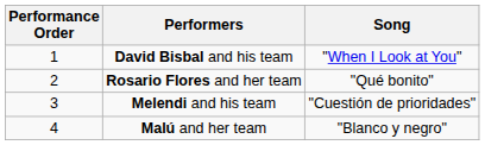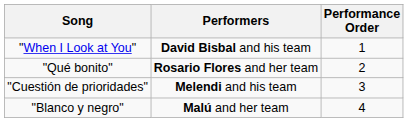 <table class="wikitable" style="text-align: center; width: auto;">
 <tr>
+<th>Song</th>
+<th>Performers</th>
 <th>Performance <br>Order</th>
-<th>Performers</th>
-<th>Song</th>
 </tr>
 <tr>
+<td>"<a href='#'>When I Look at You</a>"</td>
+<td><strong>David Bisbal</strong> and his team <br></td>
 <td>1</td>
-<td><strong>David Bisbal</strong> and his team <br></td>
-<td>"<a href='#'>When I Look at You</a>"</td>
 </tr>
 <tr>
+<td>"Qué bonito"</td>
+<td><strong>Rosario Flores</strong> and her team <br></td>
 <td>2</td>
-<td><strong>Rosario Flores</strong> and her team <br></td>
-<td>"Qué bonito"</td>
 </tr>
 <tr>
+<td>"Cuestión de prioridades"</td>
+<td><strong>Melendi</strong> and his team <br></td>
 <td>3</td>
-<td><strong>Melendi</strong> and his team <br></td>
-<td>"Cuestión de prioridades"</td>
 </tr>
 <tr>
+<td>"Blanco y negro"</td>
+<td><strong>Malú</strong> and her team <br></td>
 <td>4</td>
-<td><strong>Malú</strong> and her team <br></td>
-<td>"Blanco y negro"</td>
 </tr>
 </table>
